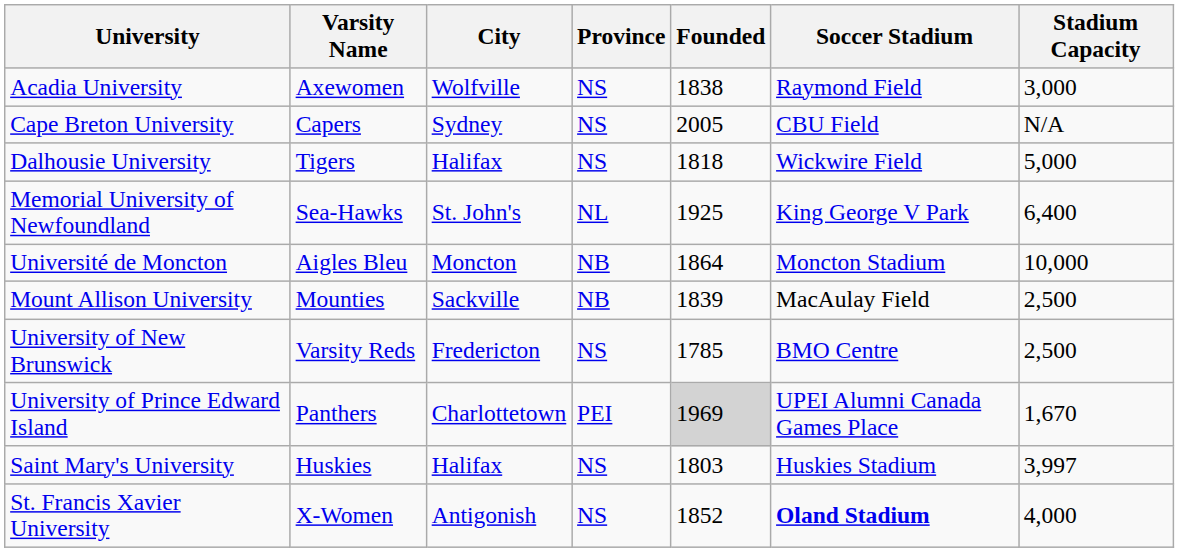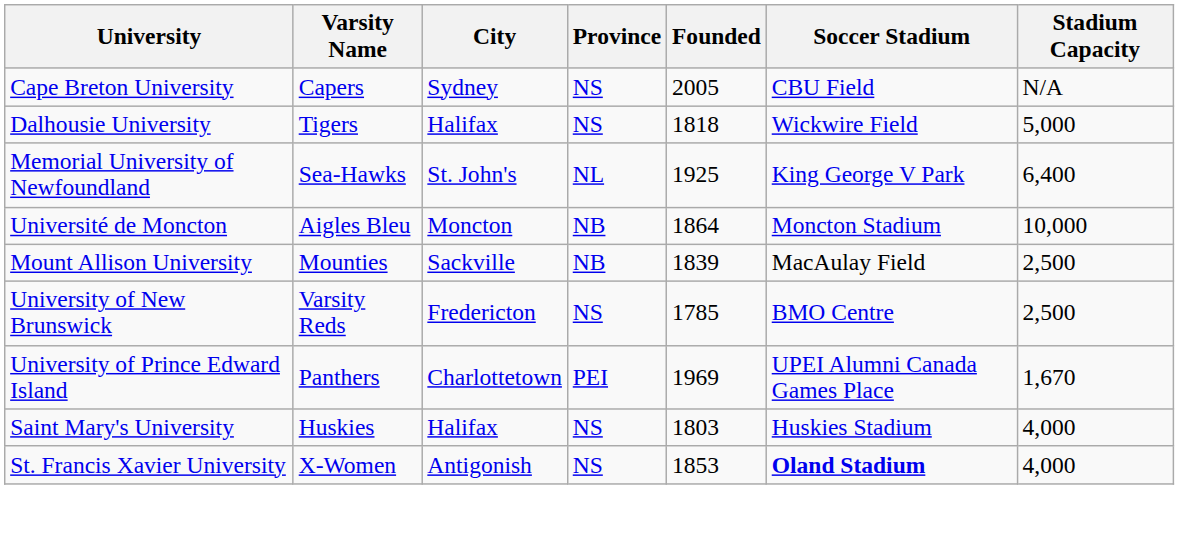 <table class="wikitable" width="90%">
 <tr>
 <th>University</th>
 <th>Varsity Name</th>
 <th>City</th>
 <th>Province</th>
 <th>Founded</th>
 <th>Soccer Stadium</th>
 <th>Stadium Capacity</th>
-</tr>
-<tr>
-<td><a href='#'>Acadia University</a></td>
-<td><a href='#'>Axewomen</a></td>
-<td><a href='#'>Wolfville</a></td>
-<td><a href='#'>NS</a></td>
-<td>1838</td>
-<td><a href='#'>Raymond Field</a></td>
-<td>3,000</td>
 </tr>
 <tr>
 <td><a href='#'>Cape Breton University</a></td>
 <td><a href='#'>Capers</a></td>
 <td><a href='#'>Sydney</a></td>
 <td><a href='#'>NS</a></td>
 <td>2005</td>
 <td><a href='#'>CBU Field</a></td>
 <td>N/A</td>
 </tr>
 <tr>
 <td><a href='#'>Dalhousie University</a></td>
 <td><a href='#'>Tigers</a></td>
 <td><a href='#'>Halifax</a></td>
 <td><a href='#'>NS</a></td>
 <td>1818</td>
 <td><a href='#'>Wickwire Field</a></td>
 <td>5,000</td>
 </tr>
 <tr>
 <td><a href='#'>Memorial University of Newfoundland</a></td>
 <td><a href='#'>Sea-Hawks</a></td>
 <td><a href='#'>St. John's</a></td>
 <td><a href='#'>NL</a></td>
 <td>1925</td>
 <td><a href='#'>King George V Park</a></td>
 <td>6,400</td>
 </tr>
 <tr>
 <td><a href='#'>Université de Moncton</a></td>
 <td><a href='#'>Aigles Bleu</a></td>
 <td><a href='#'>Moncton</a></td>
 <td><a href='#'>NB</a></td>
 <td>1864</td>
 <td><a href='#'>Moncton Stadium</a></td>
 <td>10,000</td>
 </tr>
 <tr>
 <td><a href='#'>Mount Allison University</a></td>
 <td><a href='#'>Mounties</a></td>
 <td><a href='#'>Sackville</a></td>
 <td><a href='#'>NB</a></td>
 <td>1839</td>
 <td>MacAulay Field</td>
 <td>2,500</td>
 </tr>
 <tr>
 <td><a href='#'>University of New Brunswick</a></td>
 <td><a href='#'>Varsity Reds</a></td>
 <td><a href='#'>Fredericton</a></td>
 <td><a href='#'>NS</a></td>
 <td>1785</td>
 <td><a href='#'>BMO Centre</a></td>
 <td>2,500</td>
 </tr>
 <tr>
 <td><a href='#'>University of Prince Edward Island</a></td>
 <td><a href='#'>Panthers</a></td>
 <td><a href='#'>Charlottetown</a></td>
 <td><a href='#'>PEI</a></td>
-<td style="background: lightgrey;">1969</td>
+<td>1969</td>
 <td><a href='#'>UPEI Alumni Canada Games Place</a></td>
 <td>1,670</td>
 </tr>
 <tr>
 <td><a href='#'>Saint Mary's University</a></td>
 <td><a href='#'>Huskies</a></td>
 <td><a href='#'>Halifax</a></td>
 <td><a href='#'>NS</a></td>
 <td>1803</td>
 <td><a href='#'>Huskies Stadium</a></td>
-<td>3,997</td>
+<td>4,000</td>
 </tr>
 <tr>
 <td><a href='#'>St. Francis Xavier University</a></td>
 <td><a href='#'>X-Women</a></td>
 <td><a href='#'>Antigonish</a></td>
 <td><a href='#'>NS</a></td>
-<td>1852</td>
+<td>1853</td>
 <td><strong><a href='#'>Oland Stadium</a></strong></td>
 <td>4,000</td>
 </tr>
 </table>
